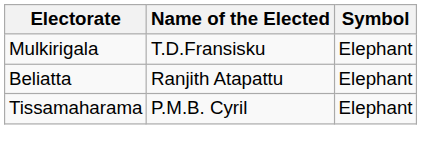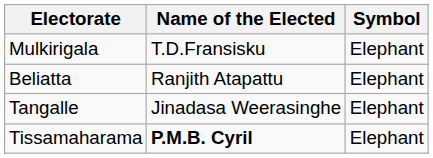 <table class="wikitable" border="1">
 <tr>
 <th>Electorate</th>
 <th>Name of the Elected</th>
 <th>Symbol</th>
 </tr>
 <tr>
 <td>Mulkirigala</td>
 <td>T.D.Fransisku</td>
 <td>Elephant</td>
 </tr>
 <tr>
 <td>Beliatta</td>
 <td>Ranjith Atapattu</td>
 <td>Elephant</td>
 </tr>
 <tr>
+<td>Tangalle</td>
+<td>Jinadasa Weerasinghe</td>
+<td>Elephant</td>
+</tr>
+<tr>
 <td>Tissamaharama</td>
-<td>P.M.B. Cyril</td>
+<td><strong>P.M.B. Cyril</strong></td>
 <td>Elephant</td>
 </tr>
 </table>
